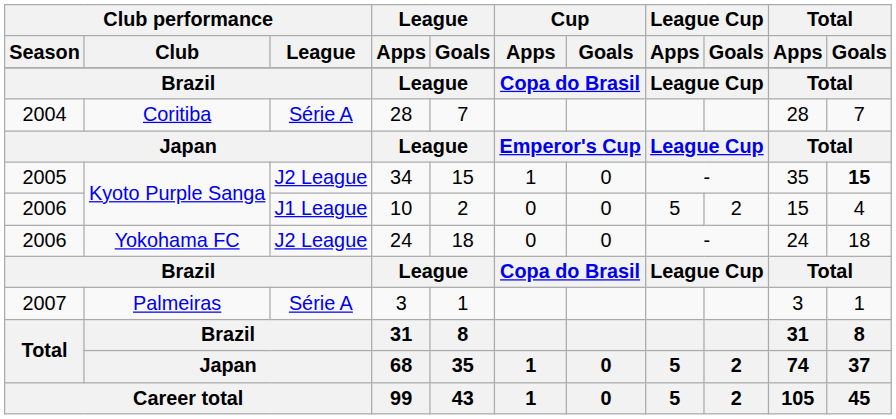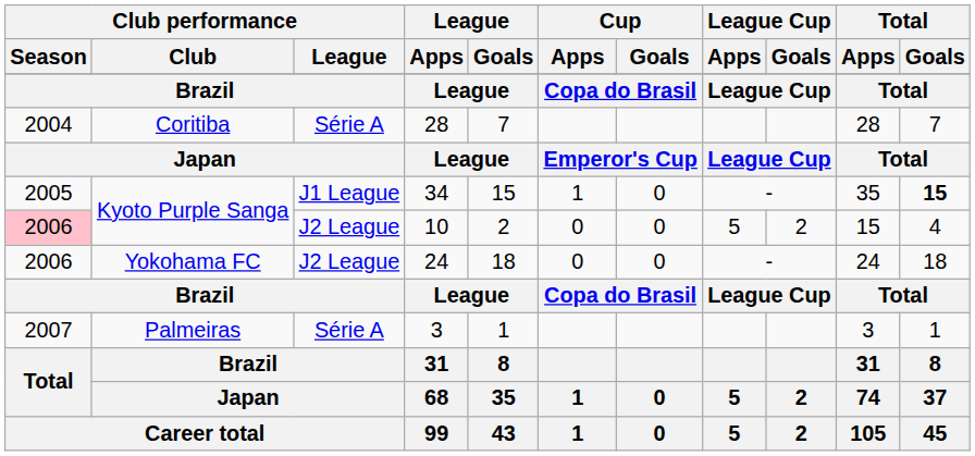 <table class="wikitable" style="text-align:center">
 <tr>
 <th colspan=3>Club performance</th>
 <th colspan=2>League</th>
 <th colspan=2>Cup</th>
 <th colspan=2>League Cup</th>
 <th colspan=2>Total</th>
 </tr>
 <tr>
 <th>Season</th>
 <th>Club</th>
 <th>League</th>
 <th>Apps</th>
 <th>Goals</th>
 <th>Apps</th>
 <th>Goals</th>
 <th>Apps</th>
 <th>Goals</th>
 <th>Apps</th>
 <th>Goals</th>
 </tr>
 <tr>
 </tr>
 <tr>
 <th colspan=3>Brazil</th>
 <th colspan=2>League</th>
 <th colspan=2><a href='#'>Copa do Brasil</a></th>
 <th colspan=2>League Cup</th>
 <th colspan=2>Total</th>
 </tr>
 <tr>
 <td>2004</td>
 <td><a href='#'>Coritiba</a></td>
 <td><a href='#'>Série A</a></td>
 <td>28</td>
 <td>7</td>
 <td></td>
 <td></td>
 <td></td>
 <td></td>
 <td>28</td>
 <td>7</td>
 </tr>
 <tr>
 <th colspan=3>Japan</th>
 <th colspan=2>League</th>
 <th colspan=2><a href='#'>Emperor's Cup</a></th>
 <th colspan=2><a href='#'>League Cup</a></th>
 <th colspan=2>Total</th>
 </tr>
 <tr>
 <td>2005</td>
 <td rowspan="2"><a href='#'>Kyoto Purple Sanga</a></td>
-<td><a href='#'>J2 League</a></td>
+<td><a href='#'>J1 League</a></td>
 <td>34</td>
 <td>15</td>
 <td>1</td>
 <td>0</td>
 <td colspan="2">-</td>
 <td>35</td>
 <td><strong>15</strong></td>
 </tr>
 <tr>
-<td>2006</td>
-<td><a href='#'>J1 League</a></td>
+<td style="background: pink;">2006</td>
+<td><a href='#'>J2 League</a></td>
 <td>10</td>
 <td>2</td>
 <td>0</td>
 <td>0</td>
 <td>5</td>
 <td>2</td>
 <td>15</td>
 <td>4</td>
 </tr>
 <tr>
 <td>2006</td>
 <td><a href='#'>Yokohama FC</a></td>
 <td><a href='#'>J2 League</a></td>
 <td>24</td>
 <td>18</td>
 <td>0</td>
 <td>0</td>
 <td colspan="2">-</td>
 <td>24</td>
 <td>18</td>
 </tr>
 <tr>
 <th colspan=3>Brazil</th>
 <th colspan=2>League</th>
 <th colspan=2><a href='#'>Copa do Brasil</a></th>
 <th colspan=2>League Cup</th>
 <th colspan=2>Total</th>
 </tr>
 <tr>
 <td>2007</td>
 <td><a href='#'>Palmeiras</a></td>
 <td><a href='#'>Série A</a></td>
 <td>3</td>
 <td>1</td>
 <td></td>
 <td></td>
 <td></td>
 <td></td>
 <td>3</td>
 <td>1</td>
 </tr>
 <tr>
 <th rowspan=2>Total</th>
 <th colspan=2>Brazil</th>
 <th>31</th>
 <th>8</th>
 <th></th>
 <th></th>
 <th></th>
 <th></th>
 <th>31</th>
 <th>8</th>
 </tr>
 <tr>
 <th colspan=2>Japan</th>
 <th>68</th>
 <th>35</th>
 <th>1</th>
 <th>0</th>
 <th>5</th>
 <th>2</th>
 <th>74</th>
 <th>37</th>
 </tr>
 <tr>
 <th colspan=3>Career total</th>
 <th>99</th>
 <th>43</th>
 <th>1</th>
 <th>0</th>
 <th>5</th>
 <th>2</th>
 <th>105</th>
 <th>45</th>
 </tr>
 </table>
